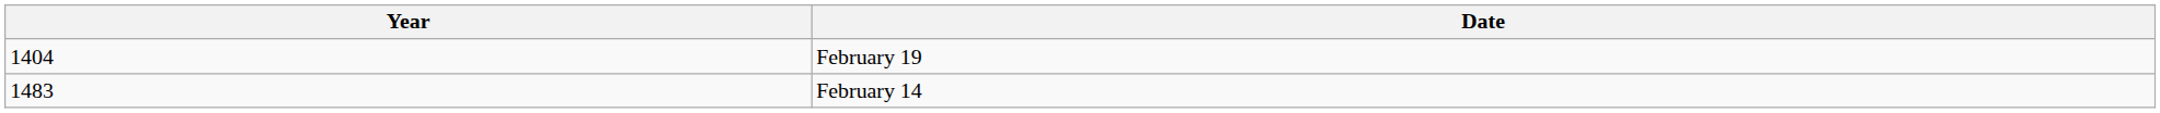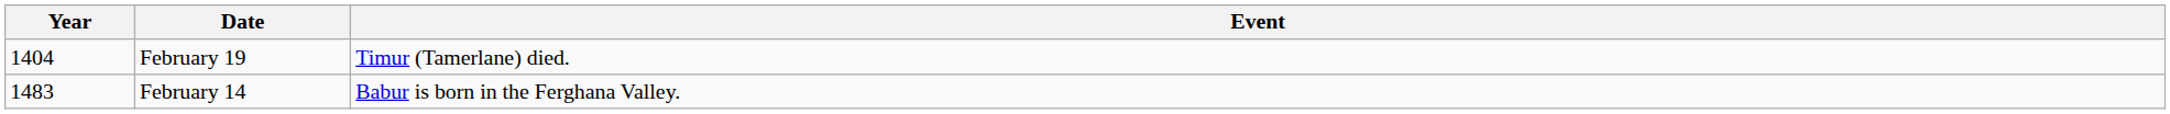 <table class="wikitable" width="100%">
 <tr>
 <th style="width:6%">Year</th>
 <th style="width:10%">Date</th>
+<th>Event</th>
 </tr>
 <tr>
 <td>1404</td>
 <td>February 19</td>
+<td><a href='#'>Timur</a> (Tamerlane) died.</td>
 </tr>
 <tr>
 <td>1483</td>
 <td>February 14</td>
+<td><a href='#'>Babur</a> is born in the Ferghana Valley.</td>
 </tr>
 </table>
